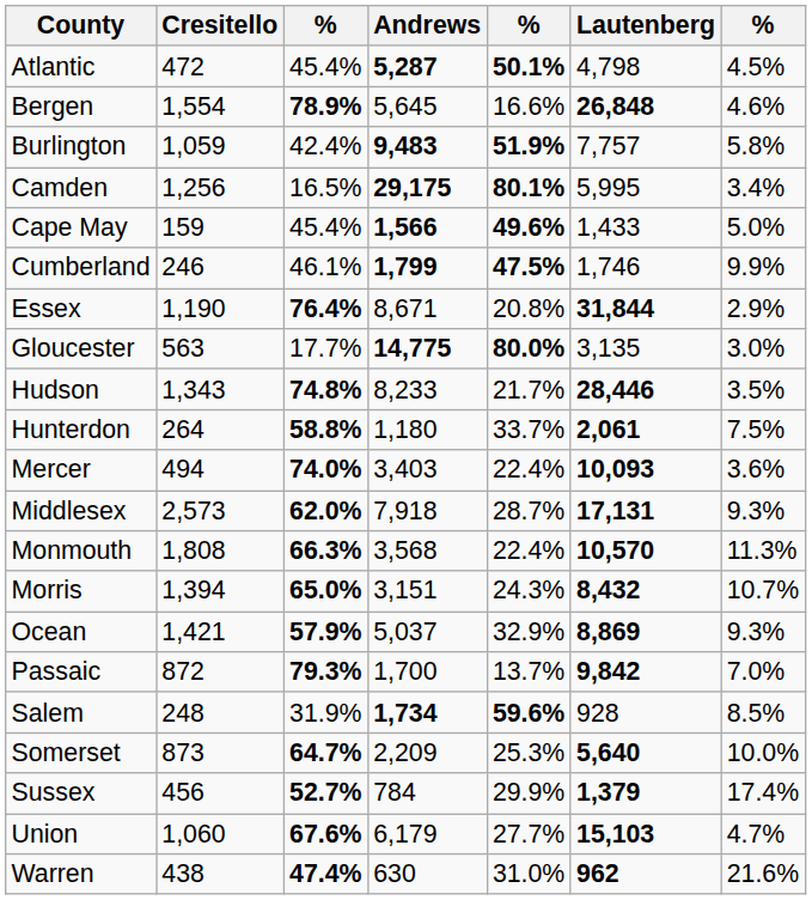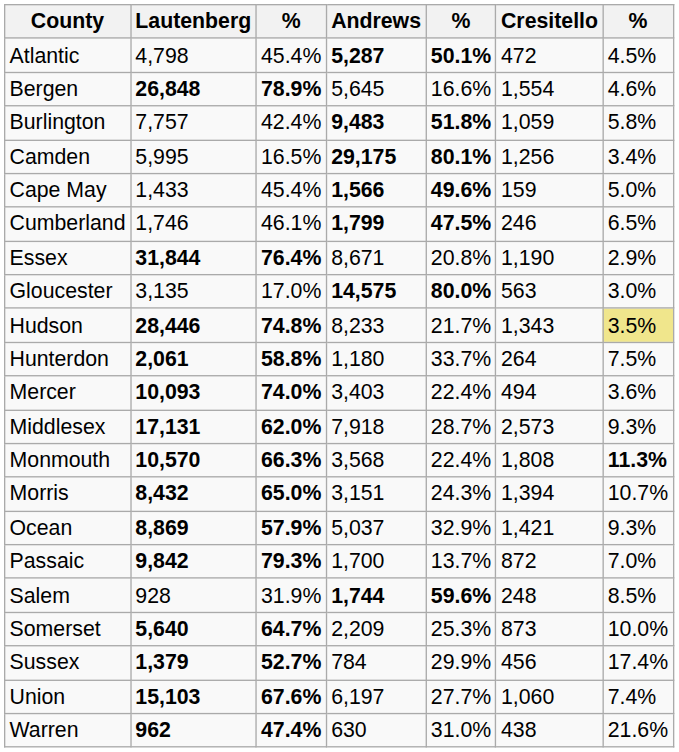 <table class="wikitable sortable">
 <tr>
 <th>County</th>
-<th>Cresitello</th>
+<th>Lautenberg</th>
 <th>%</th>
 <th>Andrews</th>
 <th>%</th>
-<th>Lautenberg</th>
+<th>Cresitello</th>
 <th>%</th>
 </tr>
 <tr>
 <td>Atlantic</td>
-<td>472</td>
+<td>4,798</td>
 <td>45.4%</td>
 <td><strong>5,287</strong></td>
 <td><strong>50.1%</strong></td>
-<td>4,798</td>
+<td>472</td>
 <td>4.5%</td>
 </tr>
 <tr>
 <td>Bergen</td>
-<td>1,554</td>
+<td><strong>26,848</strong></td>
 <td><strong>78.9%</strong></td>
 <td>5,645</td>
 <td>16.6%</td>
-<td><strong>26,848</strong></td>
+<td>1,554</td>
 <td>4.6%</td>
 </tr>
 <tr>
 <td>Burlington</td>
-<td>1,059</td>
+<td>7,757</td>
 <td>42.4%</td>
 <td><strong>9,483</strong></td>
-<td><strong>51.9%</strong></td>
-<td>7,757</td>
+<td><strong>51.8%</strong></td>
+<td>1,059</td>
 <td>5.8%</td>
 </tr>
 <tr>
 <td>Camden</td>
-<td>1,256</td>
+<td>5,995</td>
 <td>16.5%</td>
 <td><strong>29,175</strong></td>
 <td><strong>80.1%</strong></td>
-<td>5,995</td>
+<td>1,256</td>
 <td>3.4%</td>
 </tr>
 <tr>
 <td>Cape May</td>
-<td>159</td>
+<td>1,433</td>
 <td>45.4%</td>
 <td><strong>1,566</strong></td>
 <td><strong>49.6%</strong></td>
-<td>1,433</td>
+<td>159</td>
 <td>5.0%</td>
 </tr>
 <tr>
 <td>Cumberland</td>
-<td>246</td>
+<td>1,746</td>
 <td>46.1%</td>
 <td><strong>1,799</strong></td>
 <td><strong>47.5%</strong></td>
-<td>1,746</td>
-<td>9.9%</td>
+<td>246</td>
+<td>6.5%</td>
 </tr>
 <tr>
 <td>Essex</td>
-<td>1,190</td>
+<td><strong>31,844</strong></td>
 <td><strong>76.4%</strong></td>
 <td>8,671</td>
 <td>20.8%</td>
-<td><strong>31,844</strong></td>
+<td>1,190</td>
 <td>2.9%</td>
 </tr>
 <tr>
 <td>Gloucester</td>
+<td>3,135</td>
+<td>17.0%</td>
+<td><strong>14,575</strong></td>
+<td><strong>80.0%</strong></td>
 <td>563</td>
-<td>17.7%</td>
-<td><strong>14,775</strong></td>
-<td><strong>80.0%</strong></td>
-<td>3,135</td>
 <td>3.0%</td>
 </tr>
 <tr>
 <td>Hudson</td>
-<td>1,343</td>
+<td><strong>28,446</strong></td>
 <td><strong>74.8%</strong></td>
 <td>8,233</td>
 <td>21.7%</td>
-<td><strong>28,446</strong></td>
-<td>3.5%</td>
+<td>1,343</td>
+<td style="background: khaki;">3.5%</td>
 </tr>
 <tr>
 <td>Hunterdon</td>
-<td>264</td>
+<td><strong>2,061</strong></td>
 <td><strong>58.8%</strong></td>
 <td>1,180</td>
 <td>33.7%</td>
-<td><strong>2,061</strong></td>
+<td>264</td>
 <td>7.5%</td>
 </tr>
 <tr>
 <td>Mercer</td>
-<td>494</td>
+<td><strong>10,093</strong></td>
 <td><strong>74.0%</strong></td>
 <td>3,403</td>
 <td>22.4%</td>
-<td><strong>10,093</strong></td>
+<td>494</td>
 <td>3.6%</td>
 </tr>
 <tr>
 <td>Middlesex</td>
-<td>2,573</td>
+<td><strong>17,131</strong></td>
 <td><strong>62.0%</strong></td>
 <td>7,918</td>
 <td>28.7%</td>
-<td><strong>17,131</strong></td>
+<td>2,573</td>
 <td>9.3%</td>
 </tr>
 <tr>
 <td>Monmouth</td>
-<td>1,808</td>
+<td><strong>10,570</strong></td>
 <td><strong>66.3%</strong></td>
 <td>3,568</td>
 <td>22.4%</td>
-<td><strong>10,570</strong></td>
-<td>11.3%</td>
+<td>1,808</td>
+<td><strong>11.3%</strong></td>
 </tr>
 <tr>
 <td>Morris</td>
-<td>1,394</td>
+<td><strong>8,432</strong></td>
 <td><strong>65.0%</strong></td>
 <td>3,151</td>
 <td>24.3%</td>
-<td><strong>8,432</strong></td>
+<td>1,394</td>
 <td>10.7%</td>
 </tr>
 <tr>
 <td>Ocean</td>
-<td>1,421</td>
+<td><strong>8,869</strong></td>
 <td><strong>57.9%</strong></td>
 <td>5,037</td>
 <td>32.9%</td>
-<td><strong>8,869</strong></td>
+<td>1,421</td>
 <td>9.3%</td>
 </tr>
 <tr>
 <td>Passaic</td>
-<td>872</td>
+<td><strong>9,842</strong></td>
 <td><strong>79.3%</strong></td>
 <td>1,700</td>
 <td>13.7%</td>
-<td><strong>9,842</strong></td>
+<td>872</td>
 <td>7.0%</td>
 </tr>
 <tr>
 <td>Salem</td>
+<td>928</td>
+<td>31.9%</td>
+<td><strong>1,744</strong></td>
+<td><strong>59.6%</strong></td>
 <td>248</td>
-<td>31.9%</td>
-<td><strong>1,734</strong></td>
-<td><strong>59.6%</strong></td>
-<td>928</td>
 <td>8.5%</td>
 </tr>
 <tr>
 <td>Somerset</td>
-<td>873</td>
+<td><strong>5,640</strong></td>
 <td><strong>64.7%</strong></td>
 <td>2,209</td>
 <td>25.3%</td>
-<td><strong>5,640</strong></td>
+<td>873</td>
 <td>10.0%</td>
 </tr>
 <tr>
 <td>Sussex</td>
-<td>456</td>
+<td><strong>1,379</strong></td>
 <td><strong>52.7%</strong></td>
 <td>784</td>
 <td>29.9%</td>
-<td><strong>1,379</strong></td>
+<td>456</td>
 <td>17.4%</td>
 </tr>
 <tr>
 <td>Union</td>
+<td><strong>15,103</strong></td>
+<td><strong>67.6%</strong></td>
+<td>6,197</td>
+<td>27.7%</td>
 <td>1,060</td>
-<td><strong>67.6%</strong></td>
-<td>6,179</td>
-<td>27.7%</td>
-<td><strong>15,103</strong></td>
-<td>4.7%</td>
+<td>7.4%</td>
 </tr>
 <tr>
 <td>Warren</td>
-<td>438</td>
+<td><strong>962</strong></td>
 <td><strong>47.4%</strong></td>
 <td>630</td>
 <td>31.0%</td>
-<td><strong>962</strong></td>
+<td>438</td>
 <td>21.6%</td>
 </tr>
 </table>
